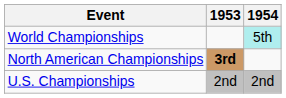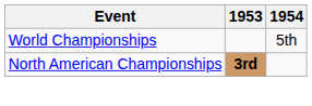 <table class="wikitable">
 <tr>
 <th>Event</th>
 <th>1953</th>
 <th>1954</th>
 </tr>
 <tr>
 <td><a href='#'>World Championships</a></td>
 <td></td>
-<td align="center" style="background: paleturquoise;">5th</td>
+<td align="center">5th</td>
 </tr>
 <tr>
 <td><a href='#'>North American Championships</a></td>
 <td bgcolor="cc9966" align="center"><strong>3rd</strong></td>
 <td></td>
 </tr>
-<tr>
-<td><a href='#'>U.S. Championships</a></td>
-<td bgcolor="silver" align="center">2nd</td>
-<td bgcolor="silver" align="center">2nd</td>
-</tr>
 </table>
